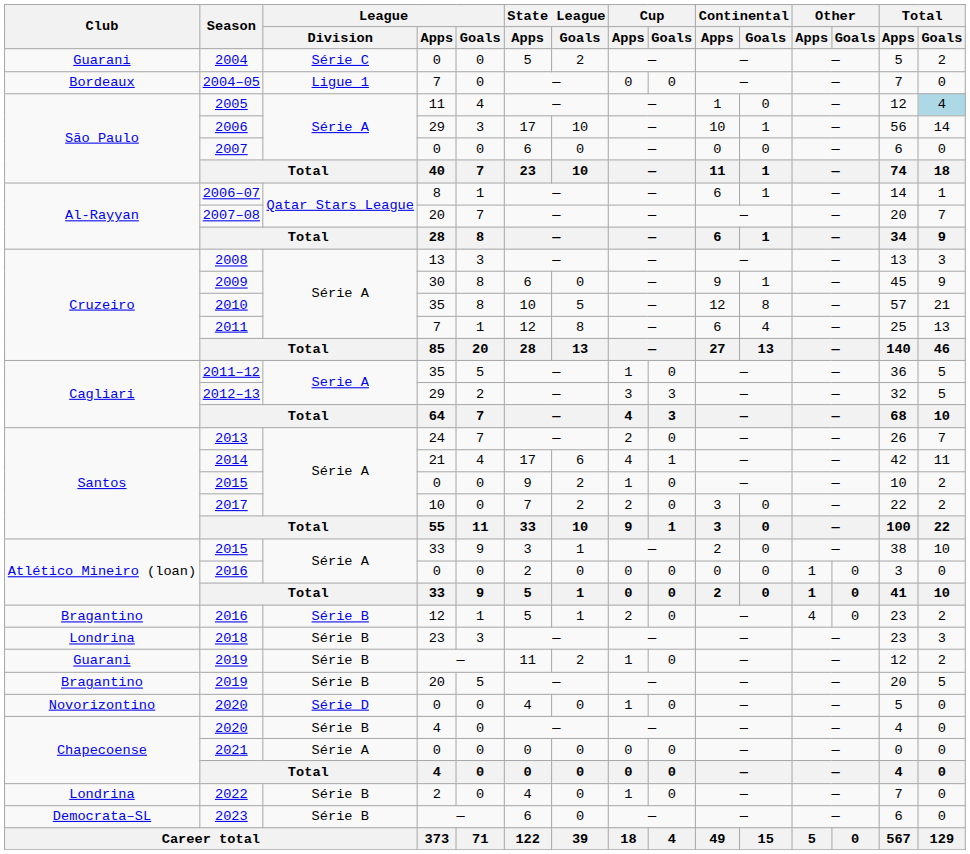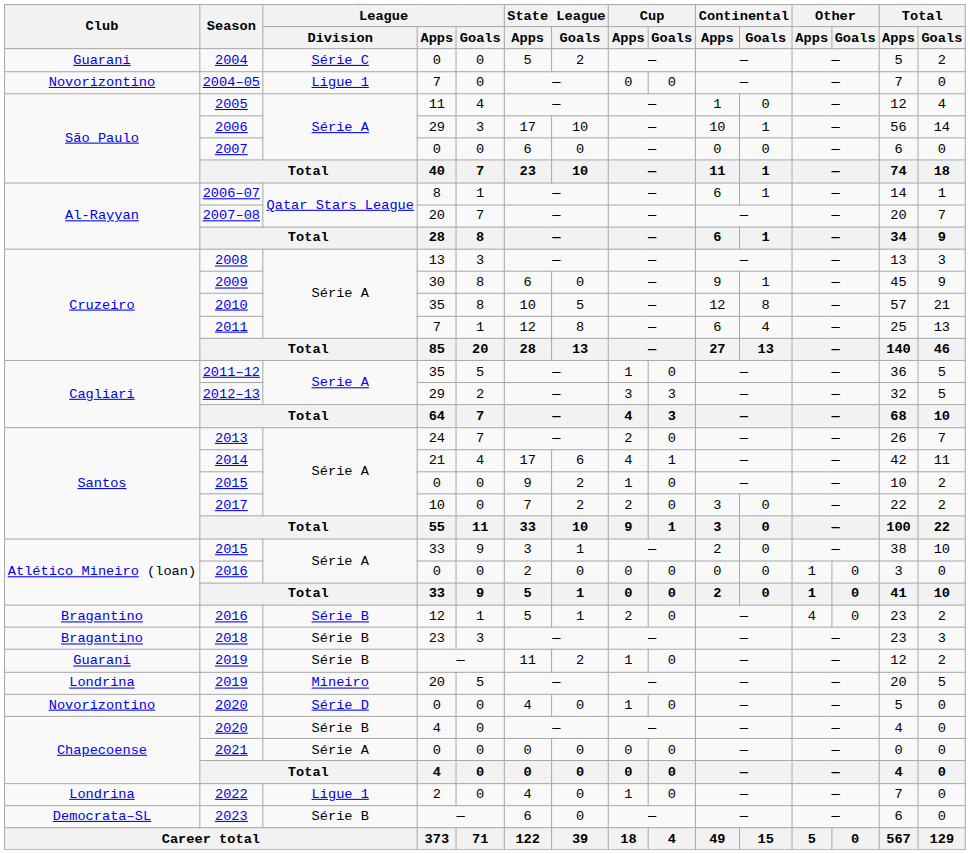 <table class="wikitable" style="text-align:center">
 <tr>
 <th rowspan="2">Club</th>
 <th rowspan="2">Season</th>
 <th colspan="3">League</th>
 <th colspan="2">State League</th>
 <th colspan="2">Cup</th>
 <th colspan="2">Continental</th>
 <th colspan="2">Other</th>
 <th colspan="2">Total</th>
 </tr>
 <tr>
 <th>Division</th>
 <th>Apps</th>
 <th>Goals</th>
 <th>Apps</th>
 <th>Goals</th>
 <th>Apps</th>
 <th>Goals</th>
 <th>Apps</th>
 <th>Goals</th>
 <th>Apps</th>
 <th>Goals</th>
 <th>Apps</th>
 <th>Goals</th>
 </tr>
 <tr>
 <td><a href='#'>Guarani</a></td>
 <td><a href='#'>2004</a></td>
 <td><a href='#'>Série C</a></td>
 <td>0</td>
 <td>0</td>
 <td>5</td>
 <td>2</td>
 <td colspan="2">—</td>
 <td colspan="2">—</td>
 <td colspan="2">—</td>
 <td>5</td>
 <td>2</td>
 </tr>
 <tr>
-<td><a href='#'>Bordeaux</a></td>
+<td><a href='#'>Novorizontino</a></td>
 <td><a href='#'>2004–05</a></td>
 <td><a href='#'>Ligue 1</a></td>
 <td>7</td>
 <td>0</td>
 <td colspan="2">—</td>
 <td>0</td>
 <td>0</td>
 <td colspan="2">—</td>
 <td colspan="2">—</td>
 <td>7</td>
 <td>0</td>
 </tr>
 <tr>
 <td rowspan="4"><a href='#'>São Paulo</a></td>
 <td><a href='#'>2005</a></td>
 <td rowspan="3"><a href='#'>Série A</a></td>
 <td>11</td>
 <td>4</td>
 <td colspan="2">—</td>
 <td colspan="2">—</td>
 <td>1</td>
 <td>0</td>
 <td colspan="2">—</td>
 <td>12</td>
-<td style="background: lightblue;">4</td>
+<td>4</td>
 </tr>
 <tr>
 <td><a href='#'>2006</a></td>
 <td>29</td>
 <td>3</td>
 <td>17</td>
 <td>10</td>
 <td colspan="2">—</td>
 <td>10</td>
 <td>1</td>
 <td colspan="2">—</td>
 <td>56</td>
 <td>14</td>
 </tr>
 <tr>
 <td><a href='#'>2007</a></td>
 <td>0</td>
 <td>0</td>
 <td>6</td>
 <td>0</td>
 <td colspan="2">—</td>
 <td>0</td>
 <td>0</td>
 <td colspan="2">—</td>
 <td>6</td>
 <td>0</td>
 </tr>
 <tr>
 <th colspan="2">Total</th>
 <th>40</th>
 <th>7</th>
 <th>23</th>
 <th>10</th>
 <th colspan="2">—</th>
 <th>11</th>
 <th>1</th>
 <th colspan="2">—</th>
 <th>74</th>
 <th>18</th>
 </tr>
 <tr>
 <td rowspan="3"><a href='#'>Al-Rayyan</a></td>
 <td><a href='#'>2006–07</a></td>
 <td rowspan="2"><a href='#'>Qatar Stars League</a></td>
 <td>8</td>
 <td>1</td>
 <td colspan="2">—</td>
 <td colspan="2">—</td>
 <td>6</td>
 <td>1</td>
 <td colspan="2">—</td>
 <td>14</td>
 <td>1</td>
 </tr>
 <tr>
 <td><a href='#'>2007–08</a></td>
 <td>20</td>
 <td>7</td>
 <td colspan="2">—</td>
 <td colspan="2">—</td>
 <td colspan="2">—</td>
 <td colspan="2">—</td>
 <td>20</td>
 <td>7</td>
 </tr>
 <tr>
 <th colspan="2">Total</th>
 <th>28</th>
 <th>8</th>
 <th colspan="2">—</th>
 <th colspan="2">—</th>
 <th>6</th>
 <th>1</th>
 <th colspan="2">—</th>
 <th>34</th>
 <th>9</th>
 </tr>
 <tr>
 <td rowspan="5"><a href='#'>Cruzeiro</a></td>
 <td><a href='#'>2008</a></td>
 <td rowspan="4">Série A</td>
 <td>13</td>
 <td>3</td>
 <td colspan="2">—</td>
 <td colspan="2">—</td>
 <td colspan="2">—</td>
 <td colspan="2">—</td>
 <td>13</td>
 <td>3</td>
 </tr>
 <tr>
 <td><a href='#'>2009</a></td>
 <td>30</td>
 <td>8</td>
 <td>6</td>
 <td>0</td>
 <td colspan="2">—</td>
 <td>9</td>
 <td>1</td>
 <td colspan="2">—</td>
 <td>45</td>
 <td>9</td>
 </tr>
 <tr>
 <td><a href='#'>2010</a></td>
 <td>35</td>
 <td>8</td>
 <td>10</td>
 <td>5</td>
 <td colspan="2">—</td>
 <td>12</td>
 <td>8</td>
 <td colspan="2">—</td>
 <td>57</td>
 <td>21</td>
 </tr>
 <tr>
 <td><a href='#'>2011</a></td>
 <td>7</td>
 <td>1</td>
 <td>12</td>
 <td>8</td>
 <td colspan="2">—</td>
 <td>6</td>
 <td>4</td>
 <td colspan="2">—</td>
 <td>25</td>
 <td>13</td>
 </tr>
 <tr>
 <th colspan="2">Total</th>
 <th>85</th>
 <th>20</th>
 <th>28</th>
 <th>13</th>
 <th colspan="2">—</th>
 <th>27</th>
 <th>13</th>
 <th colspan="2">—</th>
 <th>140</th>
 <th>46</th>
 </tr>
 <tr>
 <td rowspan="3"><a href='#'>Cagliari</a></td>
 <td><a href='#'>2011–12</a></td>
 <td rowspan="2"><a href='#'>Serie A</a></td>
 <td>35</td>
 <td>5</td>
 <td colspan="2">—</td>
 <td>1</td>
 <td>0</td>
 <td colspan="2">—</td>
 <td colspan="2">—</td>
 <td>36</td>
 <td>5</td>
 </tr>
 <tr>
 <td><a href='#'>2012–13</a></td>
 <td>29</td>
 <td>2</td>
 <td colspan="2">—</td>
 <td>3</td>
 <td>3</td>
 <td colspan="2">—</td>
 <td colspan="2">—</td>
 <td>32</td>
 <td>5</td>
 </tr>
 <tr>
 <th colspan="2">Total</th>
 <th>64</th>
 <th>7</th>
 <th colspan="2">—</th>
 <th>4</th>
 <th>3</th>
 <th colspan="2">—</th>
 <th colspan="2">—</th>
 <th>68</th>
 <th>10</th>
 </tr>
 <tr>
 <td rowspan="5"><a href='#'>Santos</a></td>
 <td><a href='#'>2013</a></td>
 <td rowspan="4">Série A</td>
 <td>24</td>
 <td>7</td>
 <td colspan="2">—</td>
 <td>2</td>
 <td>0</td>
 <td colspan="2">—</td>
 <td colspan="2">—</td>
 <td>26</td>
 <td>7</td>
 </tr>
 <tr>
 <td><a href='#'>2014</a></td>
 <td>21</td>
 <td>4</td>
 <td>17</td>
 <td>6</td>
 <td>4</td>
 <td>1</td>
 <td colspan="2">—</td>
 <td colspan="2">—</td>
 <td>42</td>
 <td>11</td>
 </tr>
 <tr>
 <td><a href='#'>2015</a></td>
 <td>0</td>
 <td>0</td>
 <td>9</td>
 <td>2</td>
 <td>1</td>
 <td>0</td>
 <td colspan="2">—</td>
 <td colspan="2">—</td>
 <td>10</td>
 <td>2</td>
 </tr>
 <tr>
 <td><a href='#'>2017</a></td>
 <td>10</td>
 <td>0</td>
 <td>7</td>
 <td>2</td>
 <td>2</td>
 <td>0</td>
 <td>3</td>
 <td>0</td>
 <td colspan="2">—</td>
 <td>22</td>
 <td>2</td>
 </tr>
 <tr>
 <th colspan="2">Total</th>
 <th>55</th>
 <th>11</th>
 <th>33</th>
 <th>10</th>
 <th>9</th>
 <th>1</th>
 <th>3</th>
 <th>0</th>
 <th colspan="2">—</th>
 <th>100</th>
 <th>22</th>
 </tr>
 <tr>
 <td rowspan="3"><a href='#'>Atlético Mineiro</a> (loan)</td>
 <td><a href='#'>2015</a></td>
 <td rowspan="2">Série A</td>
 <td>33</td>
 <td>9</td>
 <td>3</td>
 <td>1</td>
 <td colspan="2">—</td>
 <td>2</td>
 <td>0</td>
 <td colspan="2">—</td>
 <td>38</td>
 <td>10</td>
 </tr>
 <tr>
 <td><a href='#'>2016</a></td>
 <td>0</td>
 <td>0</td>
 <td>2</td>
 <td>0</td>
 <td>0</td>
 <td>0</td>
 <td>0</td>
 <td>0</td>
 <td>1</td>
 <td>0</td>
 <td>3</td>
 <td>0</td>
 </tr>
 <tr>
 <th colspan="2">Total</th>
 <th>33</th>
 <th>9</th>
 <th>5</th>
 <th>1</th>
 <th>0</th>
 <th>0</th>
 <th>2</th>
 <th>0</th>
 <th>1</th>
 <th>0</th>
 <th>41</th>
 <th>10</th>
 </tr>
 <tr>
 <td><a href='#'>Bragantino</a></td>
 <td><a href='#'>2016</a></td>
 <td><a href='#'>Série B</a></td>
 <td>12</td>
 <td>1</td>
 <td>5</td>
 <td>1</td>
 <td>2</td>
 <td>0</td>
 <td colspan="2">—</td>
 <td>4</td>
 <td>0</td>
 <td>23</td>
 <td>2</td>
 </tr>
 <tr>
-<td><a href='#'>Londrina</a></td>
+<td><a href='#'>Bragantino</a></td>
 <td><a href='#'>2018</a></td>
 <td>Série B</td>
 <td>23</td>
 <td>3</td>
 <td colspan="2">—</td>
 <td colspan="2">—</td>
 <td colspan="2">—</td>
 <td colspan="2">—</td>
 <td>23</td>
 <td>3</td>
 </tr>
 <tr>
 <td><a href='#'>Guarani</a></td>
 <td><a href='#'>2019</a></td>
 <td>Série B</td>
 <td colspan="2">—</td>
 <td>11</td>
 <td>2</td>
 <td>1</td>
 <td>0</td>
 <td colspan="2">—</td>
 <td colspan="2">—</td>
 <td>12</td>
 <td>2</td>
 </tr>
 <tr>
-<td><a href='#'>Bragantino</a></td>
+<td><a href='#'>Londrina</a></td>
 <td><a href='#'>2019</a></td>
-<td>Série B</td>
+<td><a href='#'>Mineiro</a></td>
 <td>20</td>
 <td>5</td>
 <td colspan="2">—</td>
 <td colspan="2">—</td>
 <td colspan="2">—</td>
 <td colspan="2">—</td>
 <td>20</td>
 <td>5</td>
 </tr>
 <tr>
 <td><a href='#'>Novorizontino</a></td>
 <td><a href='#'>2020</a></td>
 <td><a href='#'>Série D</a></td>
 <td>0</td>
 <td>0</td>
 <td>4</td>
 <td>0</td>
 <td>1</td>
 <td>0</td>
 <td colspan="2">—</td>
 <td colspan="2">—</td>
 <td>5</td>
 <td>0</td>
 </tr>
 <tr>
 <td rowspan="3"><a href='#'>Chapecoense</a></td>
 <td><a href='#'>2020</a></td>
 <td>Série B</td>
 <td>4</td>
 <td>0</td>
 <td colspan="2">—</td>
 <td colspan="2">—</td>
 <td colspan="2">—</td>
 <td colspan="2">—</td>
 <td>4</td>
 <td>0</td>
 </tr>
 <tr>
 <td><a href='#'>2021</a></td>
 <td>Série A</td>
 <td>0</td>
 <td>0</td>
 <td>0</td>
 <td>0</td>
 <td>0</td>
 <td>0</td>
 <td colspan="2">—</td>
 <td colspan="2">—</td>
 <td>0</td>
 <td>0</td>
 </tr>
 <tr>
 <th colspan="2">Total</th>
 <th>4</th>
 <th>0</th>
 <th>0</th>
 <th>0</th>
 <th>0</th>
 <th>0</th>
 <th colspan="2">—</th>
 <th colspan="2">—</th>
 <th>4</th>
 <th>0</th>
 </tr>
 <tr>
 <td><a href='#'>Londrina</a></td>
 <td><a href='#'>2022</a></td>
-<td>Série B</td>
+<td><a href='#'>Ligue 1</a></td>
 <td>2</td>
 <td>0</td>
 <td>4</td>
 <td>0</td>
 <td>1</td>
 <td>0</td>
 <td colspan="2">—</td>
 <td colspan="2">—</td>
 <td>7</td>
 <td>0</td>
 </tr>
 <tr>
 <td><a href='#'>Democrata–SL</a></td>
 <td><a href='#'>2023</a></td>
 <td>Série B</td>
 <td colspan="2">—</td>
 <td>6</td>
 <td>0</td>
 <td colspan="2">—</td>
 <td colspan="2">—</td>
 <td colspan="2">—</td>
 <td>6</td>
 <td>0</td>
 </tr>
 <tr>
 <th colspan="3">Career total</th>
 <th>373</th>
 <th>71</th>
 <th>122</th>
 <th>39</th>
 <th>18</th>
 <th>4</th>
 <th>49</th>
 <th>15</th>
 <th>5</th>
 <th>0</th>
 <th>567</th>
 <th>129</th>
 </tr>
 </table>
